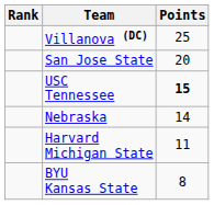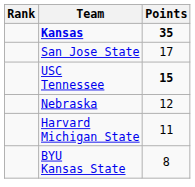 <table class="wikitable sortable" style="text-align:center">
 <tr>
 <th>Rank</th>
 <th>Team</th>
 <th>Points</th>
 </tr>
 <tr>
 <td></td>
-<td align="left"><a href='#'>Villanova</a> <sup><strong>(DC)</strong></sup></td>
-<td>25</td>
+<td align="left"><strong><a href='#'>Kansas</a></strong></td>
+<td><strong>35</strong></td>
 </tr>
 <tr>
 <td></td>
 <td align="left"><a href='#'>San Jose State</a></td>
-<td>20</td>
+<td>17</td>
 </tr>
 <tr>
 <td></td>
 <td align="left"><a href='#'>USC</a><br><a href='#'>Tennessee</a></td>
 <td><strong>15</strong></td>
 </tr>
 <tr>
 <td></td>
 <td align="left"><a href='#'>Nebraska</a></td>
-<td>14</td>
+<td>12</td>
 </tr>
 <tr>
 <td></td>
 <td align="left"><a href='#'>Harvard</a><br><a href='#'>Michigan State</a></td>
 <td>11</td>
 </tr>
 <tr>
 <td></td>
 <td align="left"><a href='#'>BYU</a><br><a href='#'>Kansas State</a></td>
 <td>8</td>
 </tr>
 </table>
